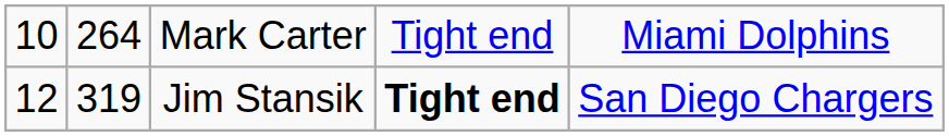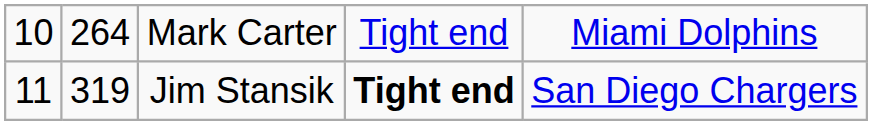 <table class="wikitable" style="text-align:center">
 <tr>
 <td>10</td>
 <td>264</td>
 <td>Mark Carter</td>
 <td><a href='#'>Tight end</a></td>
 <td><a href='#'>Miami Dolphins</a></td>
 </tr>
 <tr>
-<td>12</td>
+<td>11</td>
 <td>319</td>
 <td>Jim Stansik</td>
 <td><strong>Tight end</strong></td>
 <td><a href='#'>San Diego Chargers</a></td>
 </tr>
 </table>
